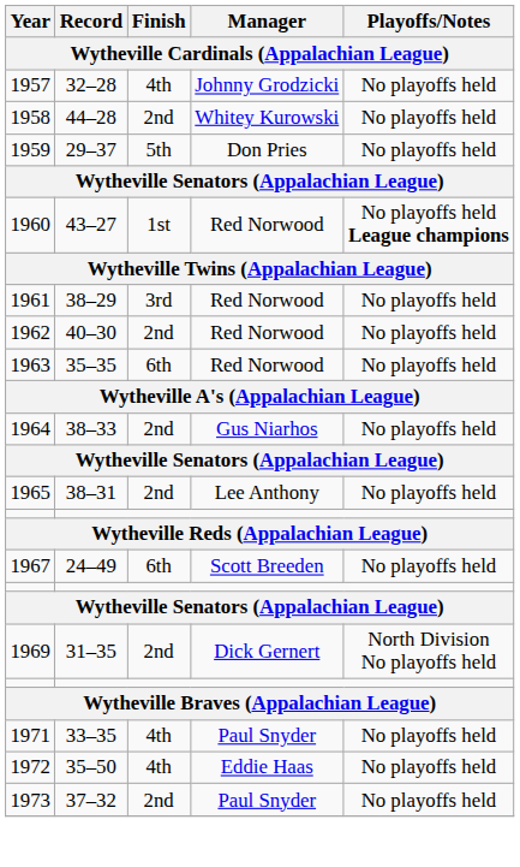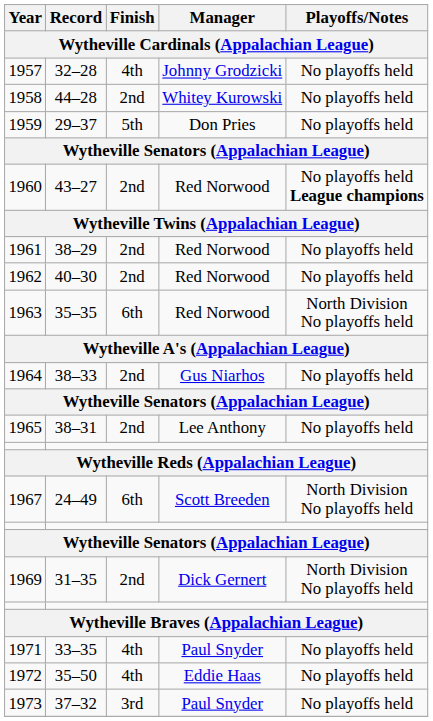 <table class="wikitable" style="text-align:center">
 <tr>
 <th>Year</th>
 <th>Record</th>
 <th>Finish</th>
 <th>Manager</th>
 <th>Playoffs/Notes</th>
 </tr>
 <tr>
 <th colspan="9">Wytheville Cardinals (<a href='#'>Appalachian League</a>)</th>
 </tr>
 <tr>
 <td>1957</td>
 <td>32–28</td>
 <td>4th</td>
 <td><a href='#'>Johnny Grodzicki</a></td>
 <td>No playoffs held</td>
 </tr>
 <tr>
 <td>1958</td>
 <td>44–28</td>
 <td>2nd</td>
 <td><a href='#'>Whitey Kurowski</a></td>
 <td>No playoffs held</td>
 </tr>
 <tr>
 <td>1959</td>
 <td>29–37</td>
 <td>5th</td>
 <td>Don Pries</td>
 <td>No playoffs held</td>
 </tr>
 <tr>
 <th colspan="9">Wytheville Senators (<a href='#'>Appalachian League</a>)</th>
 </tr>
 <tr>
 <td>1960</td>
 <td>43–27</td>
-<td>1st</td>
+<td>2nd</td>
 <td>Red Norwood</td>
 <td>No playoffs held<br><strong>League champions</strong></td>
 </tr>
 <tr>
 <th colspan="9">Wytheville Twins (<a href='#'>Appalachian League</a>)</th>
 </tr>
 <tr>
 <td>1961</td>
 <td>38–29</td>
-<td>3rd</td>
+<td>2nd</td>
 <td>Red Norwood</td>
 <td>No playoffs held</td>
 </tr>
 <tr>
 <td>1962</td>
 <td>40–30</td>
 <td>2nd</td>
 <td>Red Norwood</td>
 <td>No playoffs held</td>
 </tr>
 <tr>
 <td>1963</td>
 <td>35–35</td>
 <td>6th</td>
 <td>Red Norwood</td>
-<td>No playoffs held</td>
+<td>North Division<br>No playoffs held</td>
 </tr>
 <tr>
 <th colspan="9">Wytheville A's (<a href='#'>Appalachian League</a>)</th>
 </tr>
 <tr>
 <td>1964</td>
 <td>38–33</td>
 <td>2nd</td>
 <td><a href='#'>Gus Niarhos</a></td>
 <td>No playoffs held</td>
 </tr>
 <tr>
 <th colspan="9">Wytheville Senators (<a href='#'>Appalachian League</a>)</th>
 </tr>
 <tr>
 <td>1965</td>
 <td>38–31</td>
 <td>2nd</td>
 <td>Lee Anthony</td>
 <td>No playoffs held</td>
 </tr>
 <tr>
 <td></td>
 </tr>
 <tr>
 <th colspan="9">Wytheville Reds (<a href='#'>Appalachian League</a>)</th>
 </tr>
 <tr>
 <td>1967</td>
 <td>24–49</td>
 <td>6th</td>
 <td><a href='#'>Scott Breeden</a></td>
-<td>No playoffs held</td>
+<td>North Division<br>No playoffs held</td>
 </tr>
 <tr>
 <td></td>
 </tr>
 <tr>
 <th colspan="9">Wytheville Senators (<a href='#'>Appalachian League</a>)</th>
 </tr>
 <tr>
 <td>1969</td>
 <td>31–35</td>
 <td>2nd</td>
 <td><a href='#'>Dick Gernert</a></td>
 <td>North Division<br>No playoffs held</td>
 </tr>
 <tr>
 <td></td>
 </tr>
 <tr>
 <th colspan="9">Wytheville Braves (<a href='#'>Appalachian League</a>)</th>
 </tr>
 <tr>
 <td>1971</td>
 <td>33–35</td>
 <td>4th</td>
 <td><a href='#'>Paul Snyder</a></td>
 <td>No playoffs held</td>
 </tr>
 <tr>
 <td>1972</td>
 <td>35–50</td>
 <td>4th</td>
 <td><a href='#'>Eddie Haas</a></td>
 <td>No playoffs held</td>
 </tr>
 <tr>
 <td>1973</td>
 <td>37–32</td>
-<td>2nd</td>
+<td>3rd</td>
 <td><a href='#'>Paul Snyder</a></td>
 <td>No playoffs held</td>
 </tr>
 <tr>
 </tr>
 </table>
